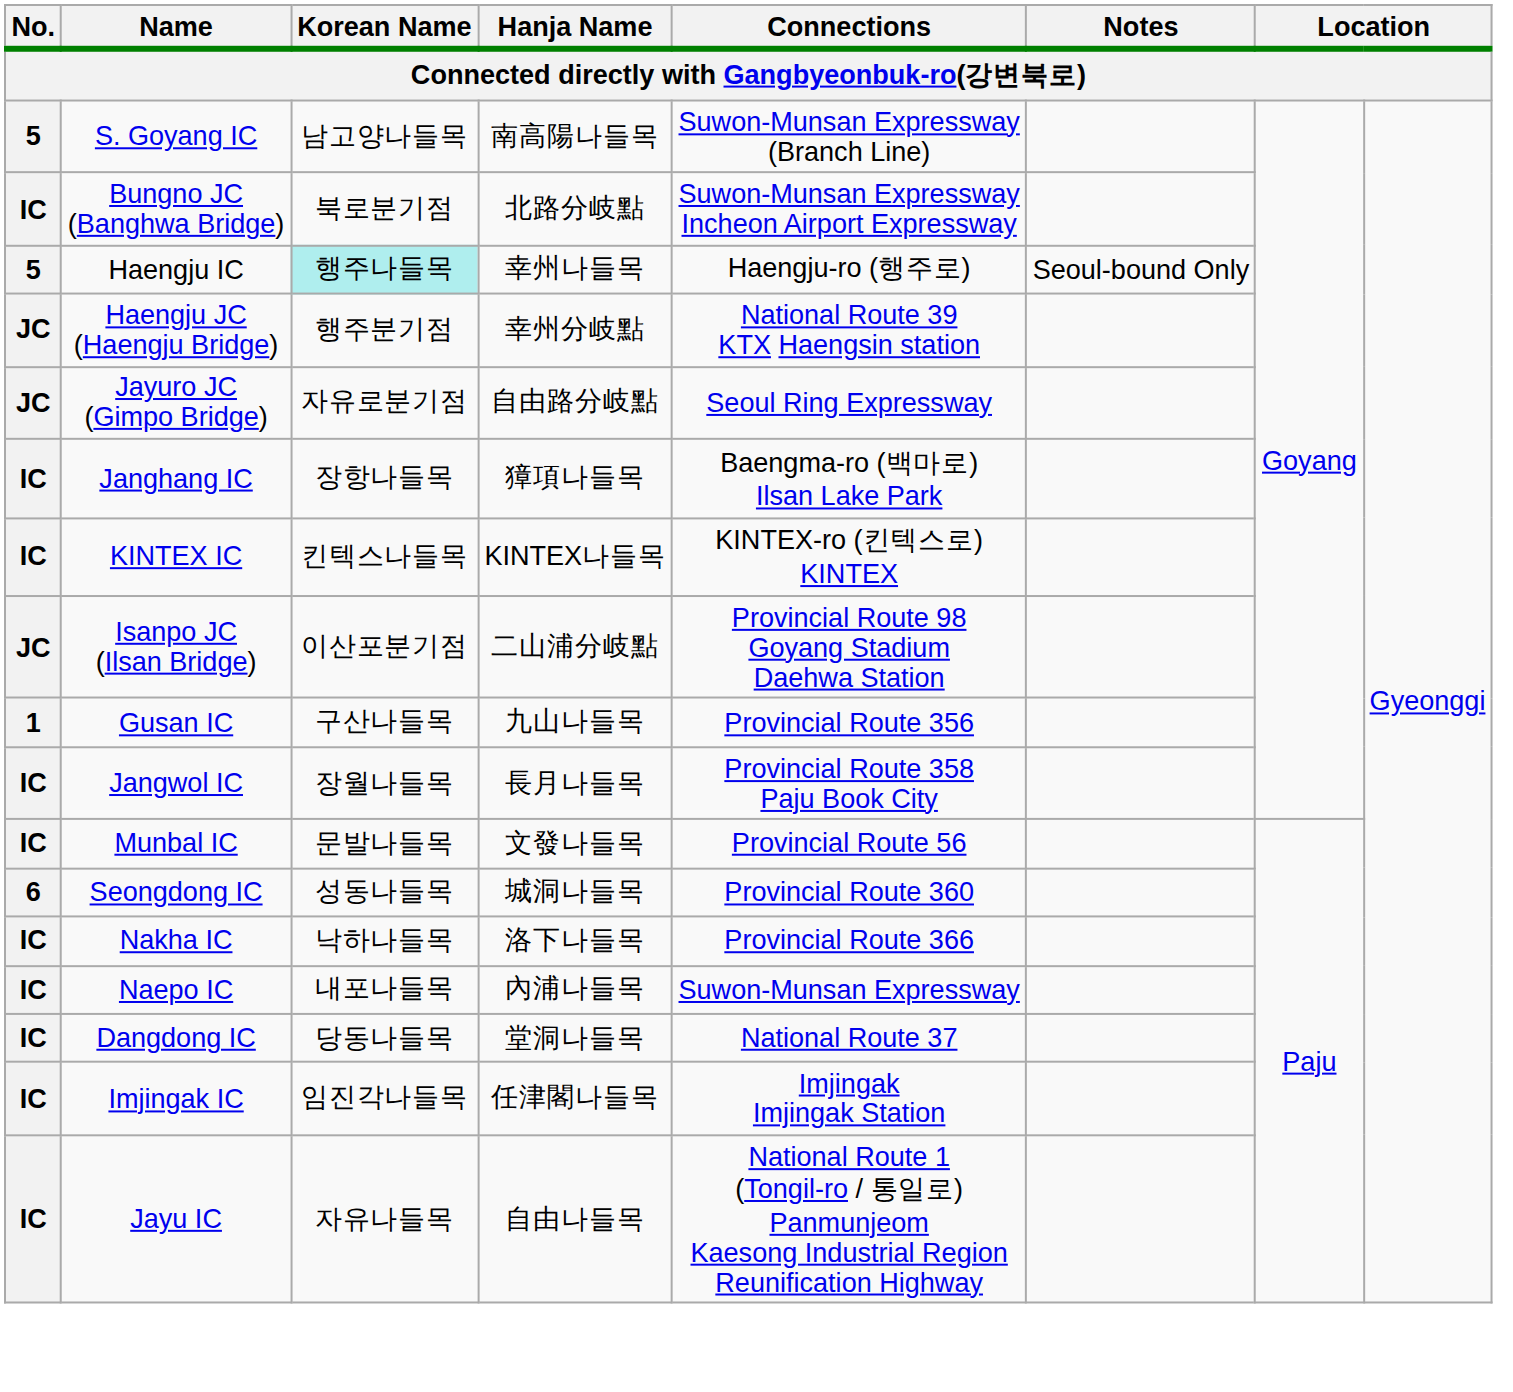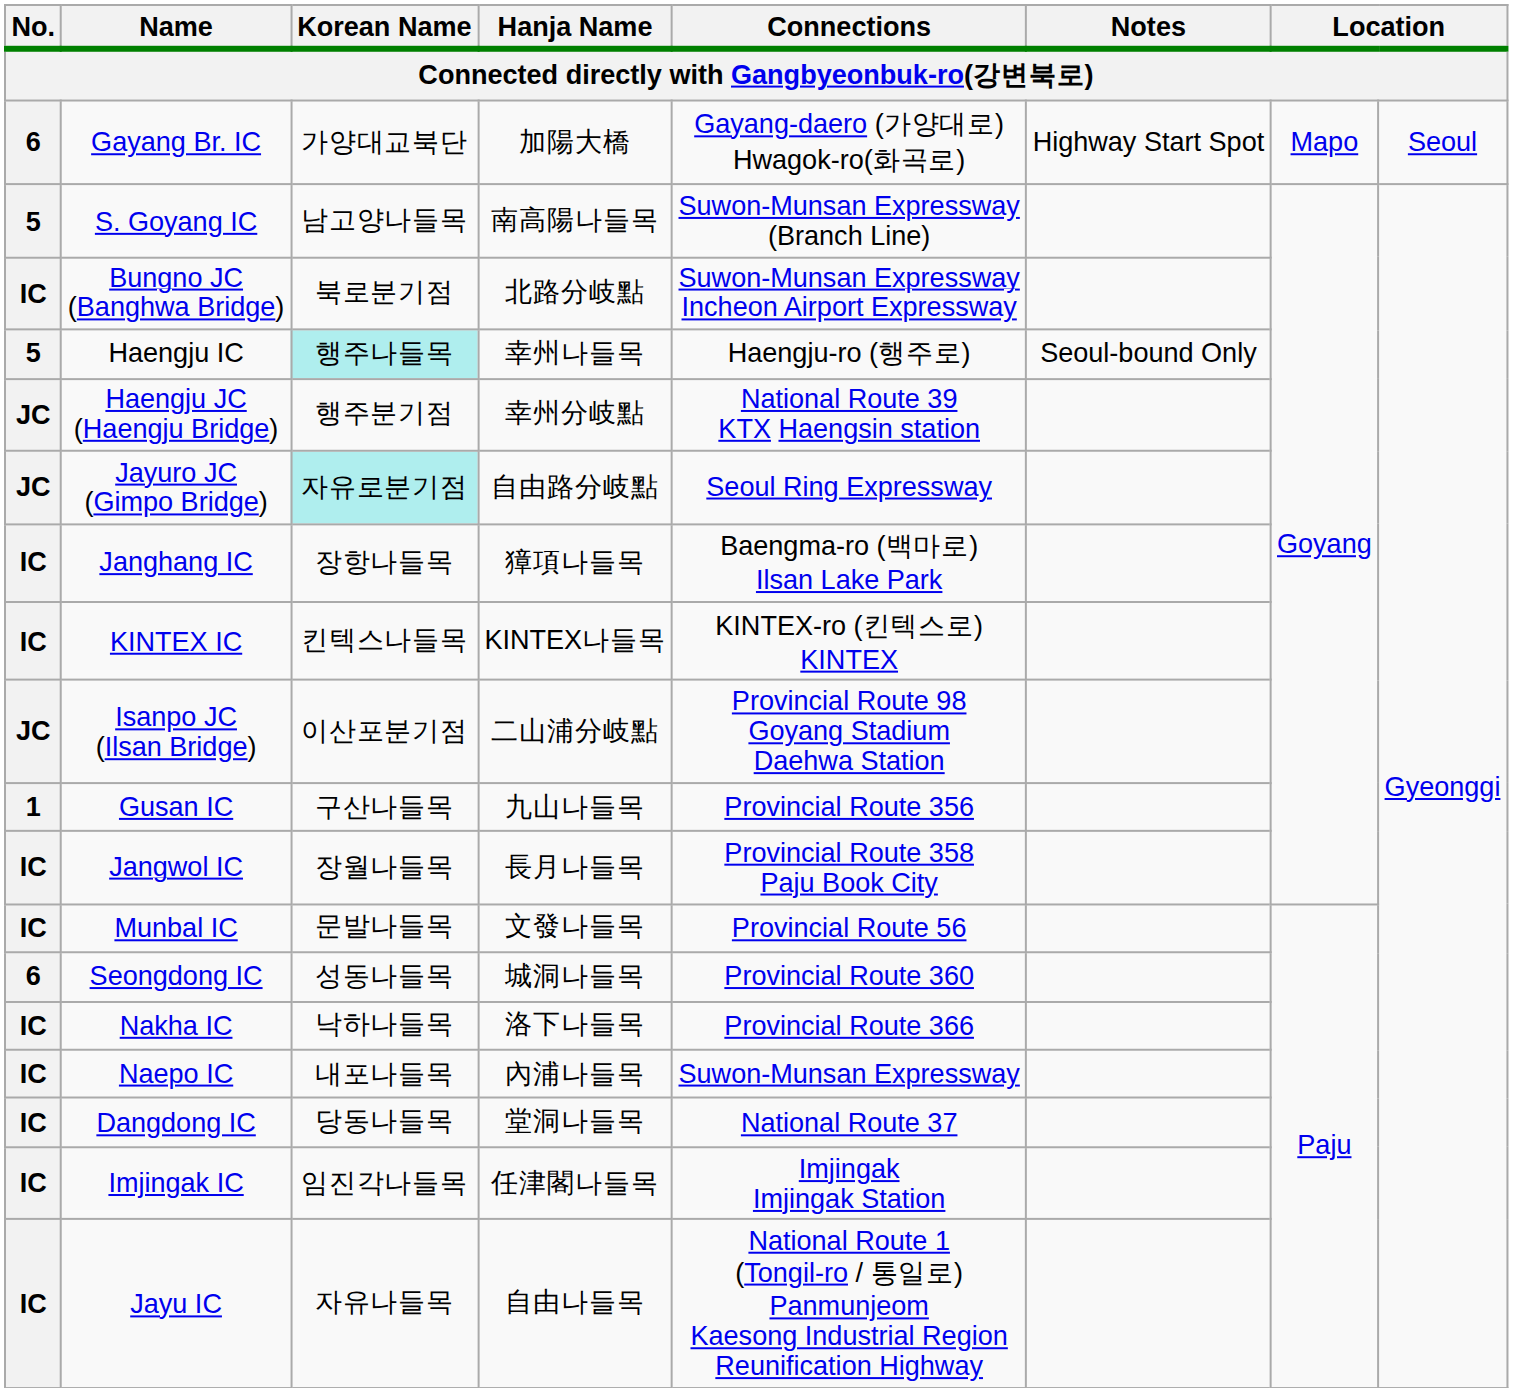 <table class="wikitable" style="font-size: 85%; text-align: center;">
 <tr style="border-bottom:solid 0.25em green;">
 <th>No.</th>
 <th>Name</th>
 <th>Korean Name</th>
 <th>Hanja Name</th>
 <th>Connections</th>
 <th>Notes</th>
 <th colspan="2">Location</th>
 </tr>
 <tr>
 <th colspan="8">Connected directly with  <a href='#'>Gangbyeonbuk-ro</a>(강변북로)</th>
+</tr>
+<tr>
+<th>6</th>
+<td><a href='#'>Gayang Br. IC</a></td>
+<td>가양대교북단</td>
+<td>加陽大橋</td>
+<td><a href='#'>Gayang-daero</a> (가양대로)<br>Hwagok-ro(화곡로)</td>
+<td>Highway Start Spot</td>
+<td><a href='#'>Mapo</a></td>
+<td><a href='#'>Seoul</a></td>
 </tr>
 <tr>
 <th>5</th>
 <td><a href='#'>S. Goyang IC</a></td>
 <td>남고양나들목</td>
 <td>南高陽나들목</td>
 <td> <a href='#'>Suwon-Munsan Expressway</a><br>(Branch Line)</td>
 <td></td>
 <td rowspan="10"><a href='#'>Goyang</a></td>
 <td rowspan="17"><a href='#'>Gyeonggi</a></td>
 </tr>
 <tr>
 <th>IC</th>
 <td><a href='#'>Bungno JC</a><br>(<a href='#'>Banghwa Bridge</a>)</td>
 <td>북로분기점</td>
 <td>北路分岐點</td>
 <td> <a href='#'>Suwon-Munsan Expressway</a><br> <a href='#'>Incheon Airport Expressway</a></td>
 <td></td>
 </tr>
 <tr>
 <th>5</th>
 <td>Haengju IC</td>
 <td style="background: paleturquoise;">행주나들목</td>
 <td>幸州나들목</td>
 <td>Haengju-ro (행주로)</td>
 <td>Seoul-bound Only</td>
 </tr>
 <tr>
 <th>JC</th>
 <td><a href='#'>Haengju JC</a><br>(<a href='#'>Haengju Bridge</a>)</td>
 <td>행주분기점</td>
 <td>幸州分岐點</td>
 <td> <a href='#'>National Route 39</a><br><a href='#'>KTX</a> <a href='#'>Haengsin station</a></td>
 <td></td>
 </tr>
 <tr>
 <th>JC</th>
 <td><a href='#'>Jayuro JC</a><br>(<a href='#'>Gimpo Bridge</a>)</td>
-<td>자유로분기점</td>
+<td style="background: paleturquoise;">자유로분기점</td>
 <td>自由路分岐點</td>
 <td> <a href='#'>Seoul Ring Expressway</a></td>
 <td></td>
 </tr>
 <tr>
 <th>IC</th>
 <td><a href='#'>Janghang IC</a></td>
 <td>장항나들목</td>
 <td>獐項나들목</td>
 <td>Baengma-ro (백마로)<br><a href='#'>Ilsan Lake Park</a></td>
 <td></td>
 </tr>
 <tr>
 <th>IC</th>
 <td><a href='#'>KINTEX IC</a></td>
 <td>킨텍스나들목</td>
 <td>KINTEX나들목</td>
 <td>KINTEX-ro (킨텍스로)<br><a href='#'>KINTEX</a></td>
 <td></td>
 </tr>
 <tr>
 <th>JC</th>
 <td><a href='#'>Isanpo JC</a><br>(<a href='#'>Ilsan Bridge</a>)</td>
 <td>이산포분기점</td>
 <td>二山浦分岐點</td>
 <td><a href='#'>Provincial Route 98</a><br><a href='#'>Goyang Stadium</a><br><a href='#'>Daehwa Station</a></td>
 <td></td>
 </tr>
 <tr>
 <th>1</th>
 <td><a href='#'>Gusan IC</a></td>
 <td>구산나들목</td>
 <td>九山나들목</td>
 <td><a href='#'>Provincial Route 356</a></td>
 <td></td>
 </tr>
 <tr>
 <th>IC</th>
 <td><a href='#'>Jangwol IC</a></td>
 <td>장월나들목</td>
 <td>長月나들목</td>
 <td><a href='#'>Provincial Route 358</a><br><a href='#'>Paju Book City</a></td>
 <td></td>
 </tr>
 <tr>
 <th>IC</th>
 <td><a href='#'>Munbal IC</a></td>
 <td>문발나들목</td>
 <td>文發나들목</td>
 <td><a href='#'>Provincial Route 56</a></td>
 <td></td>
 <td rowspan="7"><a href='#'>Paju</a></td>
 </tr>
 <tr>
 <th>6</th>
 <td><a href='#'>Seongdong IC</a></td>
 <td>성동나들목</td>
 <td>城洞나들목</td>
 <td><a href='#'>Provincial Route 360</a></td>
 <td></td>
 </tr>
 <tr>
 <th>IC</th>
 <td><a href='#'>Nakha IC</a></td>
 <td>낙하나들목</td>
 <td>洛下나들목</td>
 <td><a href='#'>Provincial Route 366</a></td>
 <td></td>
 </tr>
 <tr>
 <th>IC</th>
 <td><a href='#'>Naepo IC</a></td>
 <td>내포나들목</td>
 <td>內浦나들목</td>
 <td> <a href='#'>Suwon-Munsan Expressway</a></td>
 <td></td>
 </tr>
 <tr>
 <th>IC</th>
 <td><a href='#'>Dangdong IC</a></td>
 <td>당동나들목</td>
 <td>堂洞나들목</td>
 <td> <a href='#'>National Route 37</a></td>
 <td></td>
 </tr>
 <tr>
 <th>IC</th>
 <td><a href='#'>Imjingak IC</a></td>
 <td>임진각나들목</td>
 <td>任津閣나들목</td>
 <td><a href='#'>Imjingak</a><br><a href='#'>Imjingak Station</a></td>
 <td></td>
 </tr>
 <tr>
 <th>IC</th>
 <td><a href='#'>Jayu IC</a></td>
 <td>자유나들목</td>
 <td>自由나들목</td>
 <td> <a href='#'>National Route 1</a><br>(<a href='#'>Tongil-ro</a> / 통일로)<br><a href='#'>Panmunjeom</a><br><a href='#'>Kaesong Industrial Region</a><br><a href='#'>Reunification Highway</a></td>
 <td></td>
 </tr>
 </table>
